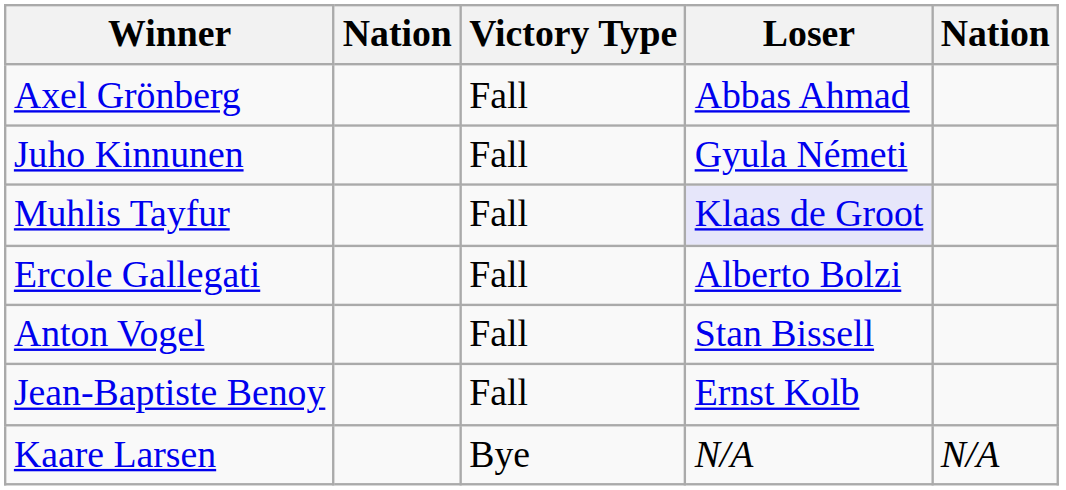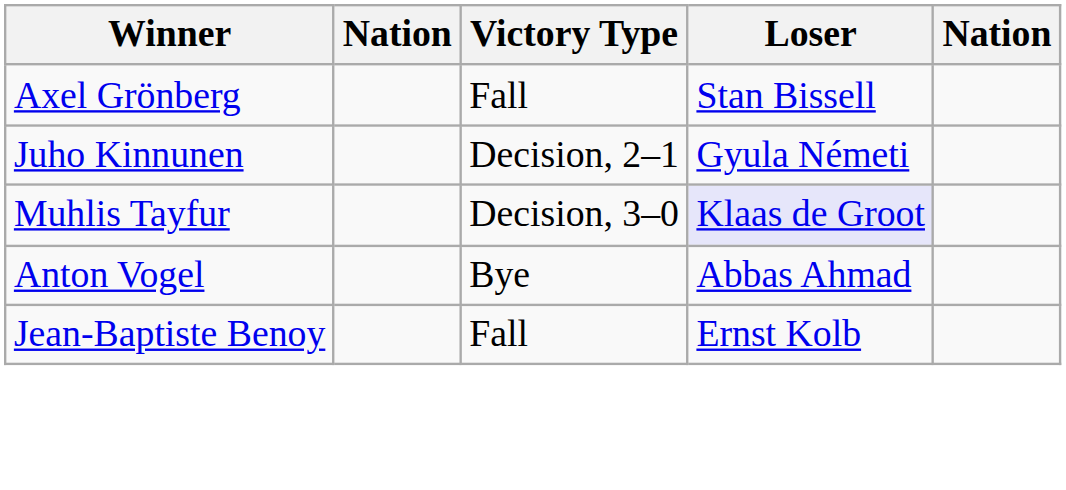 <table class="wikitable sortable" style="text-align:left;">
 <tr>
 <th>Winner</th>
 <th>Nation</th>
 <th>Victory Type</th>
 <th>Loser</th>
 <th>Nation</th>
 </tr>
 <tr>
 <td><a href='#'>Axel Grönberg</a></td>
 <td></td>
 <td>Fall</td>
-<td><a href='#'>Abbas Ahmad</a></td>
+<td><a href='#'>Stan Bissell</a></td>
 <td></td>
 </tr>
 <tr>
 <td><a href='#'>Juho Kinnunen</a></td>
 <td></td>
-<td>Fall</td>
+<td>Decision, 2–1</td>
 <td><a href='#'>Gyula Németi</a></td>
 <td></td>
 </tr>
 <tr>
 <td><a href='#'>Muhlis Tayfur</a></td>
 <td></td>
-<td>Fall</td>
+<td>Decision, 3–0</td>
 <td style="background: lavender;"><a href='#'>Klaas de Groot</a></td>
-<td></td>
-</tr>
-<tr>
-<td><a href='#'>Ercole Gallegati</a></td>
-<td></td>
-<td>Fall</td>
-<td><a href='#'>Alberto Bolzi</a></td>
 <td></td>
 </tr>
 <tr>
 <td><a href='#'>Anton Vogel</a></td>
 <td></td>
-<td>Fall</td>
-<td><a href='#'>Stan Bissell</a></td>
+<td>Bye</td>
+<td><a href='#'>Abbas Ahmad</a></td>
 <td></td>
 </tr>
 <tr>
 <td><a href='#'>Jean-Baptiste Benoy</a></td>
 <td></td>
 <td>Fall</td>
 <td><a href='#'>Ernst Kolb</a></td>
 <td></td>
 </tr>
-<tr>
-<td><a href='#'>Kaare Larsen</a></td>
-<td></td>
-<td>Bye</td>
-<td><em>N/A</em></td>
-<td><em>N/A</em></td>
-</tr>
 </table>
